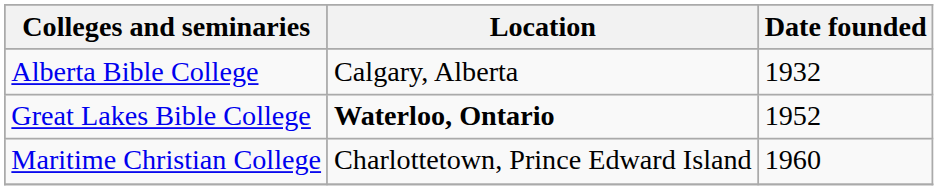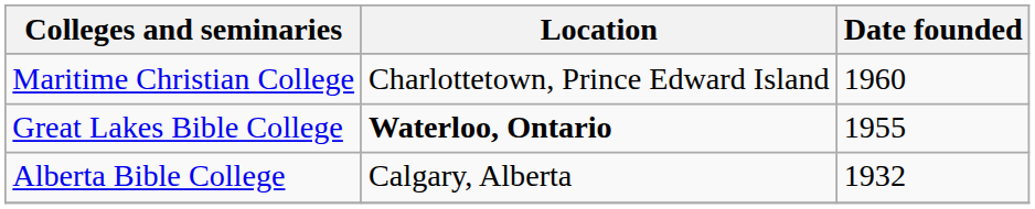 <table class="wikitable">
 <tr>
 <th>Colleges and seminaries</th>
 <th>Location</th>
 <th>Date founded</th>
 </tr>
 <tr>
+<td><a href='#'>Maritime Christian College</a></td>
+<td>Charlottetown, Prince Edward Island</td>
+<td>1960</td>
+</tr>
+<tr>
+<td><a href='#'>Great Lakes Bible College</a></td>
+<td><strong>Waterloo, Ontario</strong></td>
+<td>1955</td>
+</tr>
+<tr>
 <td><a href='#'>Alberta Bible College</a></td>
 <td>Calgary, Alberta</td>
 <td>1932</td>
 </tr>
 <tr>
-<td><a href='#'>Great Lakes Bible College</a></td>
-<td><strong>Waterloo, Ontario</strong></td>
-<td>1952</td>
-</tr>
-<tr>
-<td><a href='#'>Maritime Christian College</a></td>
-<td>Charlottetown, Prince Edward Island</td>
-<td>1960</td>
-</tr>
-<tr>
 </tr>
 </table>
